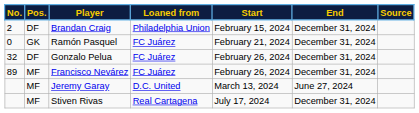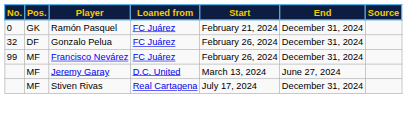 <table class="wikitable sortable" style=" font-size:95%; text-align:left;">
 <tr>
 <th style="background:#0D1D41; color:#F8CC00; border:2px solid #5FAFE4;" scope="col">No.</th>
 <th style="background:#0D1D41; color:#F8CC00; border:2px solid #5FAFE4;" scope="col">Pos.</th>
 <th style="background:#0D1D41; color:#F8CC00; border:2px solid #5FAFE4;" scope="col">Player</th>
 <th style="background:#0D1D41; color:#F8CC00; border:2px solid #5FAFE4;" scope="col">Loaned from</th>
 <th style="background:#0D1D41; color:#F8CC00; border:2px solid #5FAFE4;" scope="col">Start</th>
 <th style="background:#0D1D41; color:#F8CC00; border:2px solid #5FAFE4;" scope="col">End</th>
 <th style="background:#0D1D41; color:#F8CC00; border:2px solid #5FAFE4;" scope="col">Source</th>
-</tr>
-<tr>
-<td>2</td>
-<td>DF</td>
-<td> <a href='#'>Brandan Craig</a></td>
-<td> <a href='#'>Philadelphia Union</a></td>
-<td>February 15, 2024</td>
-<td>December 31, 2024</td>
-<td></td>
 </tr>
 <tr>
 <td>0</td>
 <td>GK</td>
 <td> Ramón Pasquel</td>
 <td> <a href='#'>FC Juárez</a></td>
 <td>February 21, 2024</td>
 <td>December 31, 2024</td>
 <td></td>
 </tr>
 <tr>
 <td>32</td>
 <td>DF</td>
 <td> Gonzalo Pelua</td>
 <td> <a href='#'>FC Juárez</a></td>
 <td>February 26, 2024</td>
 <td>December 31, 2024</td>
 <td></td>
 </tr>
 <tr>
-<td>89</td>
+<td>99</td>
 <td>MF</td>
 <td> <a href='#'>Francisco Nevárez</a></td>
 <td> <a href='#'>FC Juárez</a></td>
 <td>February 26, 2024</td>
 <td>December 31, 2024</td>
 <td></td>
 </tr>
 <tr>
 <td></td>
 <td>MF</td>
 <td> <a href='#'>Jeremy Garay</a></td>
 <td> <a href='#'>D.C. United</a></td>
 <td>March 13, 2024</td>
 <td>June 27, 2024</td>
 <td></td>
 </tr>
 <tr>
 <td></td>
 <td>MF</td>
 <td> Stiven Rivas</td>
 <td> <a href='#'>Real Cartagena</a></td>
 <td>July 17, 2024</td>
 <td>December 31, 2024</td>
 <td></td>
 </tr>
 </table>
